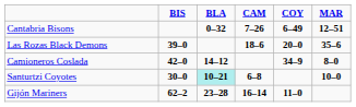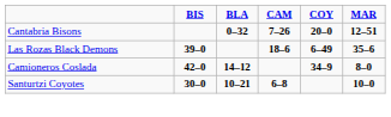 <table style="font-size: 90%; text-align: center" class="wikitable">
 <tr>
 <td width=220></td>
 <td width=50><strong><a href='#'>BIS</a></strong></td>
 <td width=50><strong><a href='#'>BLA</a></strong></td>
 <td width=50><strong><a href='#'>CAM</a></strong></td>
 <td width=50><strong><a href='#'>COY</a></strong></td>
 <td width=50><strong><a href='#'>MAR</a></strong></td>
 </tr>
 <tr>
 <td align=left><a href='#'>Cantabria Bisons</a></td>
 <td></td>
 <td><strong>0–32</strong></td>
 <td><strong>7–26</strong></td>
-<td><strong>6–49</strong></td>
+<td><strong>20–0</strong></td>
 <td><strong>12–51</strong></td>
 </tr>
 <tr>
 <td align=left><a href='#'>Las Rozas Black Demons</a></td>
 <td><strong>39–0</strong></td>
 <td></td>
 <td><strong>18–6</strong></td>
-<td><strong>20–0</strong></td>
+<td><strong>6–49</strong></td>
 <td><strong>35–6</strong></td>
 </tr>
 <tr>
 <td align=left><a href='#'>Camioneros Coslada</a></td>
 <td><strong>42–0</strong></td>
 <td><strong>14–12</strong></td>
 <td></td>
 <td><strong>34–9</strong></td>
 <td><strong>8–0</strong></td>
 </tr>
 <tr>
 <td align=left><a href='#'>Santurtzi Coyotes</a></td>
 <td><strong>30–0</strong></td>
-<td style="background: paleturquoise;"><strong>10–21</strong></td>
+<td><strong>10–21</strong></td>
 <td><strong>6–8</strong></td>
 <td></td>
 <td><strong>10–0</strong></td>
 </tr>
-<tr>
-<td align=left><a href='#'>Gijón Mariners</a></td>
-<td><strong>62–2</strong></td>
-<td><strong>23–28</strong></td>
-<td><strong>16–14</strong></td>
-<td><strong>11–0</strong></td>
-<td></td>
-</tr>
 </table>
